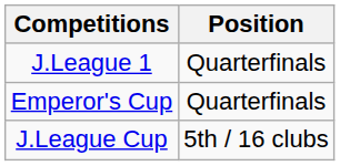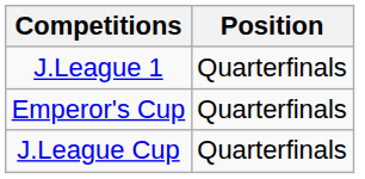 <table class="wikitable" style="text-align:center;">
 <tr>
 <th>Competitions</th>
 <th>Position</th>
 </tr>
 <tr>
 <td><a href='#'>J.League 1</a></td>
 <td>Quarterfinals</td>
 </tr>
 <tr>
 <td><a href='#'>Emperor's Cup</a></td>
 <td>Quarterfinals</td>
 </tr>
 <tr>
 <td><a href='#'>J.League Cup</a></td>
-<td>5th / 16 clubs</td>
+<td>Quarterfinals</td>
 </tr>
 </table>
